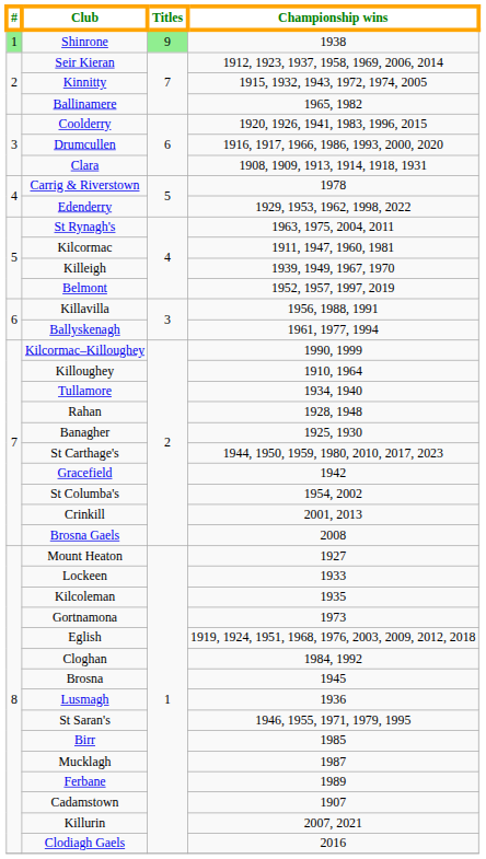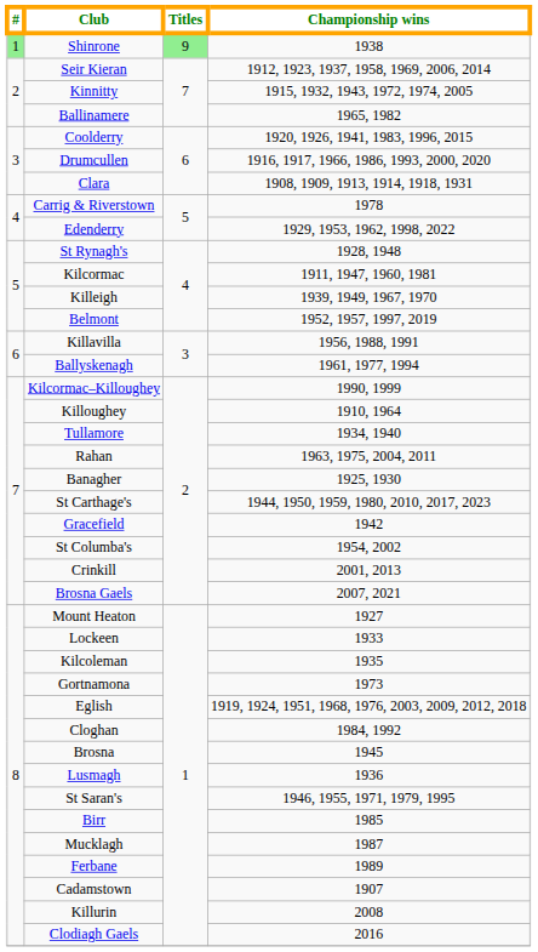 <table class="wikitable sortable" style="text-align:center">
 <tr>
 <th style="background:white;color:green;border:5px solid orange">#</th>
 <th style="background:white;color:green;border:5px solid orange">Club</th>
 <th style="background:white;color:green;border:5px solid orange">Titles</th>
 <th style="background:white;color:green;border:5px solid orange">Championship wins</th>
 </tr>
 <tr>
 <td style="background: lightgreen;">1</td>
 <td><a href='#'>Shinrone</a></td>
 <td style="background: lightgreen;">9</td>
 <td>1938</td>
 </tr>
 <tr>
 <td rowspan=3>2</td>
 <td><a href='#'>Seir Kieran</a></td>
 <td rowspan=3>7</td>
 <td>1912, 1923, 1937, 1958, 1969, 2006, 2014</td>
 </tr>
 <tr>
 <td><a href='#'>Kinnitty</a></td>
 <td>1915, 1932, 1943, 1972, 1974, 2005</td>
 </tr>
 <tr>
 <td><a href='#'>Ballinamere</a></td>
 <td>1965, 1982</td>
 </tr>
 <tr>
 <td rowspan=3>3</td>
 <td><a href='#'>Coolderry</a></td>
 <td rowspan=3>6</td>
 <td>1920, 1926, 1941, 1983, 1996, 2015</td>
 </tr>
 <tr>
 <td><a href='#'>Drumcullen</a></td>
 <td>1916, 1917, 1966, 1986, 1993, 2000, 2020</td>
 </tr>
 <tr>
 <td><a href='#'>Clara</a></td>
 <td>1908, 1909, 1913, 1914, 1918, 1931</td>
 </tr>
 <tr>
 <td rowspan=2>4</td>
 <td><a href='#'>Carrig & Riverstown</a></td>
 <td rowspan=2>5</td>
 <td>1978</td>
 </tr>
 <tr>
 <td><a href='#'>Edenderry</a></td>
 <td>1929, 1953, 1962, 1998, 2022</td>
 </tr>
 <tr>
 <td rowspan=4>5</td>
 <td><a href='#'>St Rynagh's</a></td>
 <td rowspan=4>4</td>
-<td>1963, 1975, 2004, 2011</td>
+<td>1928, 1948</td>
 </tr>
 <tr>
 <td>Kilcormac</td>
 <td>1911, 1947, 1960, 1981</td>
 </tr>
 <tr>
 <td>Killeigh</td>
 <td>1939, 1949, 1967, 1970</td>
 </tr>
 <tr>
 <td><a href='#'>Belmont</a></td>
 <td>1952, 1957, 1997, 2019</td>
 </tr>
 <tr>
 <td rowspan=2>6</td>
 <td>Killavilla</td>
 <td rowspan=2>3</td>
 <td>1956, 1988, 1991</td>
 </tr>
 <tr>
 <td><a href='#'>Ballyskenagh</a></td>
 <td>1961, 1977, 1994</td>
 </tr>
 <tr>
 <td rowspan=10>7</td>
 <td><a href='#'>Kilcormac–Killoughey</a></td>
 <td rowspan=10>2</td>
 <td>1990, 1999</td>
 </tr>
 <tr>
 <td>Killoughey</td>
 <td>1910, 1964</td>
 </tr>
 <tr>
 <td><a href='#'>Tullamore</a></td>
 <td>1934, 1940</td>
 </tr>
 <tr>
 <td>Rahan</td>
-<td>1928, 1948</td>
+<td>1963, 1975, 2004, 2011</td>
 </tr>
 <tr>
 <td>Banagher</td>
 <td>1925, 1930</td>
 </tr>
 <tr>
 <td>St Carthage's</td>
 <td>1944, 1950, 1959, 1980, 2010, 2017, 2023</td>
 </tr>
 <tr>
 <td><a href='#'>Gracefield</a></td>
 <td>1942</td>
 </tr>
 <tr>
 <td>St Columba's</td>
 <td>1954, 2002</td>
 </tr>
 <tr>
 <td>Crinkill</td>
 <td>2001, 2013</td>
 </tr>
 <tr>
 <td><a href='#'>Brosna Gaels</a></td>
-<td>2008</td>
+<td>2007, 2021</td>
 </tr>
 <tr>
 <td rowspan=15>8</td>
 <td>Mount Heaton</td>
 <td rowspan=15>1</td>
 <td>1927</td>
 </tr>
 <tr>
 <td>Lockeen</td>
 <td>1933</td>
 </tr>
 <tr>
 <td>Kilcoleman</td>
 <td>1935</td>
 </tr>
 <tr>
 <td>Gortnamona</td>
 <td>1973</td>
 </tr>
 <tr>
 <td>Eglish</td>
 <td>1919, 1924, 1951, 1968, 1976, 2003, 2009, 2012, 2018</td>
 </tr>
 <tr>
 <td>Cloghan</td>
 <td>1984, 1992</td>
 </tr>
 <tr>
 <td>Brosna</td>
 <td>1945</td>
 </tr>
 <tr>
 <td><a href='#'>Lusmagh</a></td>
 <td>1936</td>
 </tr>
 <tr>
 <td>St Saran's</td>
 <td>1946, 1955, 1971, 1979, 1995</td>
 </tr>
 <tr>
 <td><a href='#'>Birr</a></td>
 <td>1985</td>
 </tr>
 <tr>
 <td>Mucklagh</td>
 <td>1987</td>
 </tr>
 <tr>
 <td><a href='#'>Ferbane</a></td>
 <td>1989</td>
 </tr>
 <tr>
 <td>Cadamstown</td>
 <td>1907</td>
 </tr>
 <tr>
 <td>Killurin</td>
-<td>2007, 2021</td>
+<td>2008</td>
 </tr>
 <tr>
 <td><a href='#'>Clodiagh Gaels</a></td>
 <td>2016</td>
 </tr>
 <tr>
 </tr>
 </table>
